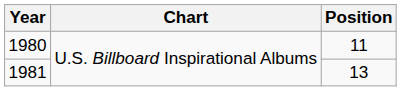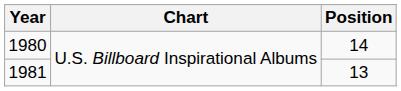 <table class="wikitable sortable">
 <tr>
 <th>Year</th>
 <th>Chart</th>
 <th>Position</th>
 </tr>
 <tr>
 <td>1980</td>
 <td rowspan="2">U.S. <em>Billboard</em> Inspirational Albums</td>
-<td style="text-align:center;">11</td>
+<td style="text-align:center;">14</td>
 </tr>
 <tr>
 <td>1981</td>
 <td style="text-align:center;">13</td>
 </tr>
 </table>
